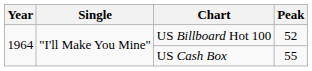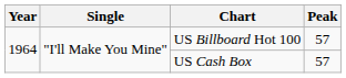 <table class="wikitable">
 <tr>
 <th>Year</th>
 <th>Single</th>
 <th>Chart</th>
 <th>Peak</th>
 </tr>
 <tr>
 <td rowspan="2">1964</td>
 <td rowspan="2">"I'll Make You Mine"</td>
 <td>US <em>Billboard</em> Hot 100</td>
-<td align="center">52</td>
+<td align="center">57</td>
 </tr>
 <tr>
 <td>US <em>Cash Box</em></td>
-<td align="center">55</td>
+<td align="center">57</td>
 </tr>
 </table>
